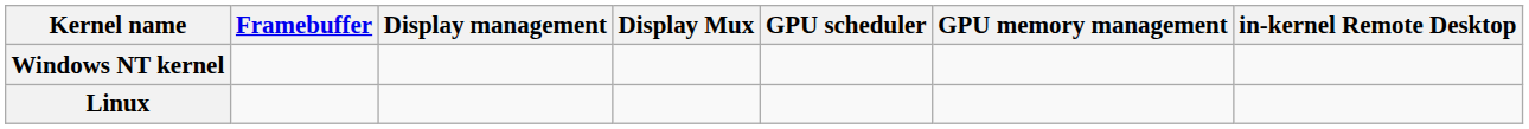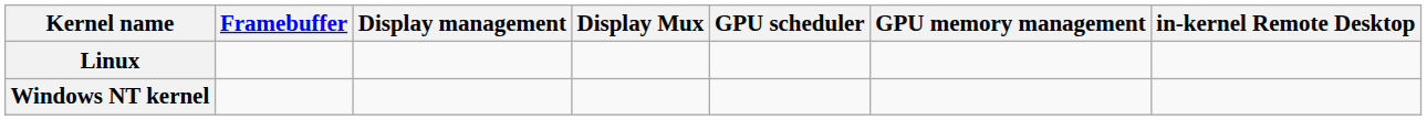 <table style="text-align: center; width: auto" class="sortable wikitable">
 <tr>
 <th>Kernel name</th>
 <th><a href='#'>Framebuffer</a></th>
 <th>Display management</th>
 <th>Display Mux</th>
 <th>GPU scheduler</th>
 <th>GPU memory management</th>
 <th>in-kernel Remote Desktop</th>
 </tr>
 <tr>
+<th>Linux</th>
+<td></td>
+<td></td>
+<td></td>
+<td></td>
+<td></td>
+<td></td>
+</tr>
+<tr>
 <th>Windows NT kernel</th>
 <td></td>
 <td></td>
 <td></td>
 <td></td>
 <td></td>
 <td></td>
 </tr>
-<tr>
-<th>Linux</th>
-<td></td>
-<td></td>
-<td></td>
-<td></td>
-<td></td>
-<td></td>
-</tr>
 </table>
